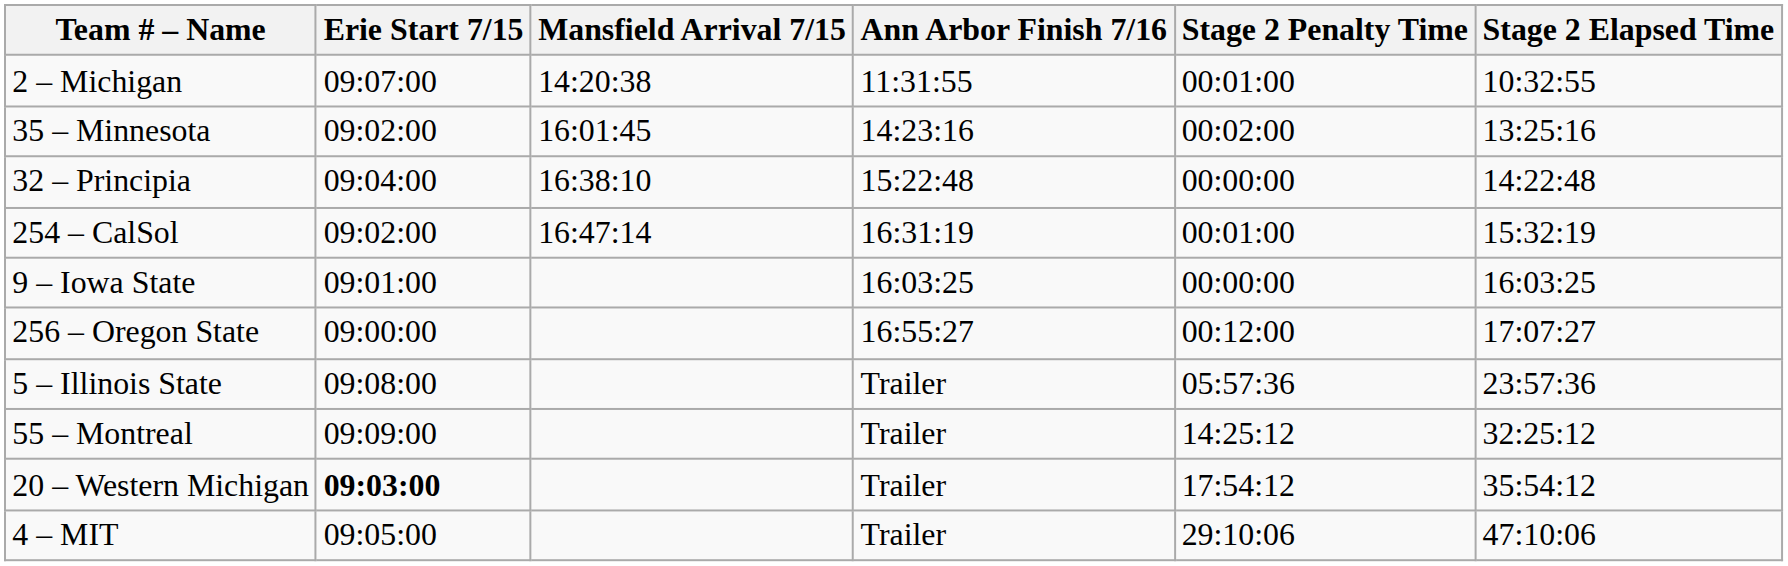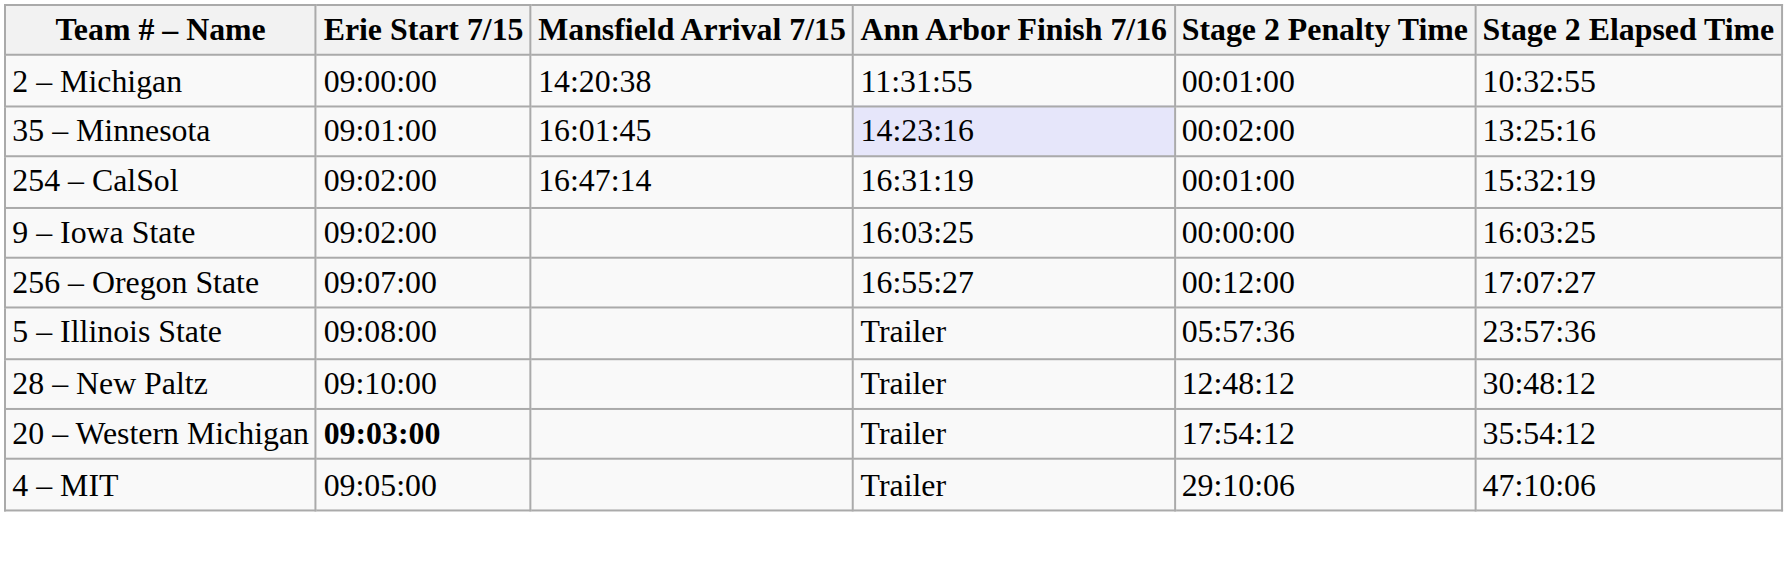 <table class="wikitable">
 <tr>
 <th>Team # – Name</th>
 <th>Erie Start 7/15</th>
 <th>Mansfield Arrival 7/15</th>
 <th>Ann Arbor Finish 7/16</th>
 <th>Stage 2 Penalty Time</th>
 <th>Stage 2 Elapsed Time</th>
 </tr>
 <tr>
 <td>2 – Michigan</td>
-<td>09:07:00</td>
+<td>09:00:00</td>
 <td>14:20:38</td>
 <td>11:31:55</td>
 <td>00:01:00</td>
 <td>10:32:55</td>
 </tr>
 <tr>
 <td>35 – Minnesota</td>
-<td>09:02:00</td>
+<td>09:01:00</td>
 <td>16:01:45</td>
-<td>14:23:16</td>
+<td style="background: lavender;">14:23:16</td>
 <td>00:02:00</td>
 <td>13:25:16</td>
-</tr>
-<tr>
-<td>32 – Principia</td>
-<td>09:04:00</td>
-<td>16:38:10</td>
-<td>15:22:48</td>
-<td>00:00:00</td>
-<td>14:22:48</td>
 </tr>
 <tr>
 <td>254 – CalSol</td>
 <td>09:02:00</td>
 <td>16:47:14</td>
 <td>16:31:19</td>
 <td>00:01:00</td>
 <td>15:32:19</td>
 </tr>
 <tr>
 <td>9 – Iowa State</td>
-<td>09:01:00</td>
+<td>09:02:00</td>
 <td></td>
 <td>16:03:25</td>
 <td>00:00:00</td>
 <td>16:03:25</td>
 </tr>
 <tr>
 <td>256 – Oregon State</td>
-<td>09:00:00</td>
+<td>09:07:00</td>
 <td></td>
 <td>16:55:27</td>
 <td>00:12:00</td>
 <td>17:07:27</td>
 </tr>
 <tr>
 <td>5 – Illinois State</td>
 <td>09:08:00</td>
 <td></td>
 <td>Trailer</td>
 <td>05:57:36</td>
 <td>23:57:36</td>
 </tr>
 <tr>
-<td>55 – Montreal</td>
-<td>09:09:00</td>
+<td>28 – New Paltz</td>
+<td>09:10:00</td>
 <td></td>
 <td>Trailer</td>
-<td>14:25:12</td>
-<td>32:25:12</td>
+<td>12:48:12</td>
+<td>30:48:12</td>
 </tr>
 <tr>
 <td>20 – Western Michigan</td>
 <td><strong>09:03:00</strong></td>
 <td></td>
 <td>Trailer</td>
 <td>17:54:12</td>
 <td>35:54:12</td>
 </tr>
 <tr>
 <td>4 – MIT</td>
 <td>09:05:00</td>
 <td></td>
 <td>Trailer</td>
 <td>29:10:06</td>
 <td>47:10:06</td>
 </tr>
 </table>
